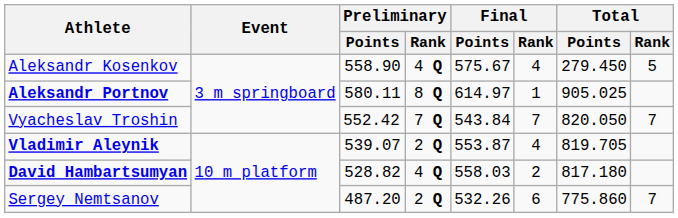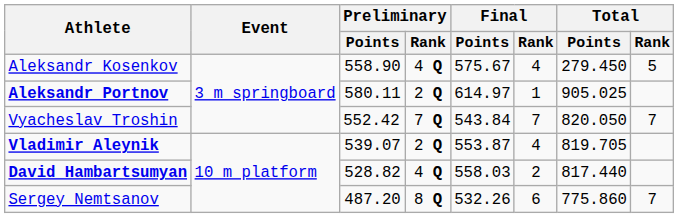 <table class="wikitable" style="text-align:center; font-size:90%">
 <tr>
 <th rowspan=2>Athlete</th>
 <th rowspan=2>Event</th>
 <th colspan=2>Preliminary</th>
 <th colspan=2>Final</th>
 <th colspan=2>Total</th>
 </tr>
 <tr style="font-size:95%">
 <th>Points</th>
 <th>Rank</th>
 <th>Points</th>
 <th>Rank</th>
 <th>Points</th>
 <th>Rank</th>
 </tr>
 <tr>
 <td align=left><a href='#'>Aleksandr Kosenkov</a></td>
 <td rowspan=3 align=left><a href='#'>3 m springboard</a></td>
 <td>558.90</td>
 <td>4 <strong>Q</strong></td>
 <td>575.67</td>
 <td>4</td>
 <td>279.450</td>
 <td>5</td>
 </tr>
 <tr>
 <td align=left><strong><a href='#'>Aleksandr Portnov</a></strong></td>
 <td>580.11</td>
-<td>8 <strong>Q</strong></td>
+<td>2 <strong>Q</strong></td>
 <td>614.97</td>
 <td>1</td>
 <td>905.025</td>
 <td></td>
 </tr>
 <tr>
 <td align=left><a href='#'>Vyacheslav Troshin</a></td>
 <td align=left>552.42</td>
 <td>7 <strong>Q</strong></td>
 <td>543.84</td>
 <td>7</td>
 <td>820.050</td>
 <td>7</td>
 </tr>
 <tr>
 <td align=left><strong><a href='#'>Vladimir Aleynik</a></strong></td>
 <td rowspan=3 align=left><a href='#'>10 m platform</a></td>
 <td>539.07</td>
 <td>2 <strong>Q</strong></td>
 <td>553.87</td>
 <td>4</td>
 <td>819.705</td>
 <td></td>
 </tr>
 <tr>
 <td align=left><strong><a href='#'>David Hambartsumyan</a></strong></td>
 <td>528.82</td>
 <td>4 <strong>Q</strong></td>
 <td>558.03</td>
 <td>2</td>
-<td>817.180</td>
+<td>817.440</td>
 <td></td>
 </tr>
 <tr>
 <td align=left><a href='#'>Sergey Nemtsanov</a></td>
 <td>487.20</td>
-<td>2 <strong>Q</strong></td>
+<td>8 <strong>Q</strong></td>
 <td>532.26</td>
 <td>6</td>
 <td>775.860</td>
 <td>7</td>
 </tr>
 </table>
